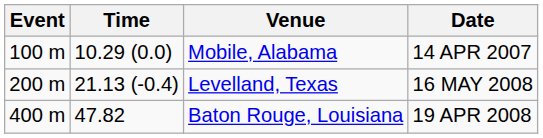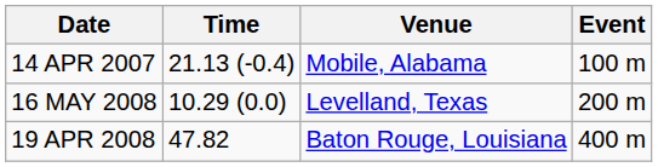 <table class="wikitable">
 <tr>
-<th>Event</th>
+<th>Date</th>
 <th>Time</th>
 <th>Venue</th>
-<th>Date</th>
+<th>Event</th>
 </tr>
 <tr>
+<td>14 APR 2007 </td>
+<td>21.13 (-0.4)</td>
+<td><a href='#'>Mobile, Alabama</a></td>
 <td>100 m</td>
-<td>10.29 (0.0)</td>
-<td><a href='#'>Mobile, Alabama</a></td>
-<td>14 APR 2007 </td>
 </tr>
 <tr>
+<td>16 MAY 2008</td>
+<td>10.29 (0.0)</td>
+<td><a href='#'>Levelland, Texas</a></td>
 <td>200 m</td>
-<td>21.13 (-0.4)</td>
-<td><a href='#'>Levelland, Texas</a></td>
-<td>16 MAY 2008</td>
 </tr>
 <tr>
-<td>400 m</td>
+<td>19 APR 2008</td>
 <td>47.82</td>
 <td><a href='#'>Baton Rouge, Louisiana</a></td>
-<td>19 APR 2008</td>
+<td>400 m</td>
 </tr>
 </table>
